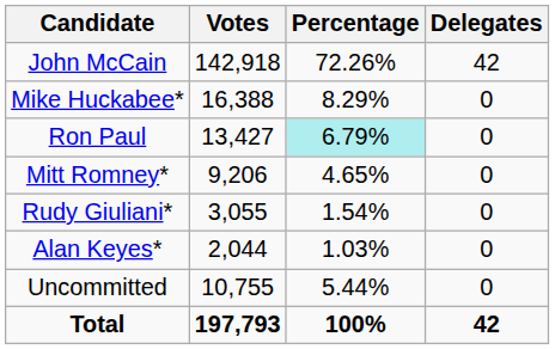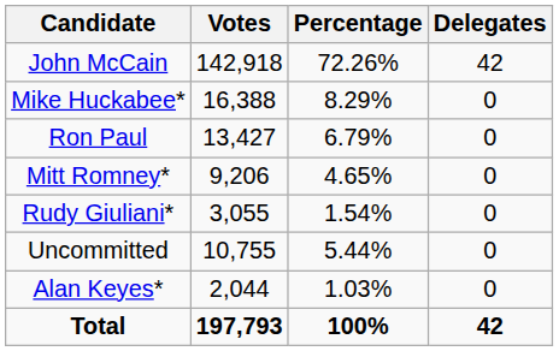 <table class="wikitable" style="text-align:center;">
 <tr>
 <th>Candidate</th>
 <th>Votes</th>
 <th>Percentage</th>
 <th>Delegates</th>
 </tr>
 <tr>
 <td><a href='#'>John McCain</a></td>
 <td>142,918</td>
 <td>72.26%</td>
 <td>42</td>
 </tr>
 <tr>
 <td><a href='#'>Mike Huckabee</a>*</td>
 <td>16,388</td>
 <td>8.29%</td>
 <td>0</td>
 </tr>
 <tr>
 <td><a href='#'>Ron Paul</a></td>
 <td>13,427</td>
-<td style="background: paleturquoise;">6.79%</td>
+<td>6.79%</td>
 <td>0</td>
 </tr>
 <tr>
 <td><a href='#'>Mitt Romney</a>*</td>
 <td>9,206</td>
 <td>4.65%</td>
 <td>0</td>
 </tr>
 <tr>
 <td><a href='#'>Rudy Giuliani</a>*</td>
 <td>3,055</td>
 <td>1.54%</td>
 <td>0</td>
 </tr>
 <tr>
+<td>Uncommitted</td>
+<td>10,755</td>
+<td>5.44%</td>
+<td>0</td>
+</tr>
+<tr>
 <td><a href='#'>Alan Keyes</a>*</td>
 <td>2,044</td>
 <td>1.03%</td>
-<td>0</td>
-</tr>
-<tr>
-<td>Uncommitted</td>
-<td>10,755</td>
-<td>5.44%</td>
 <td>0</td>
 </tr>
 <tr>
 <td><strong>Total</strong></td>
 <td><strong>197,793</strong></td>
 <td><strong>100%</strong></td>
 <td><strong>42</strong></td>
 </tr>
 </table>
